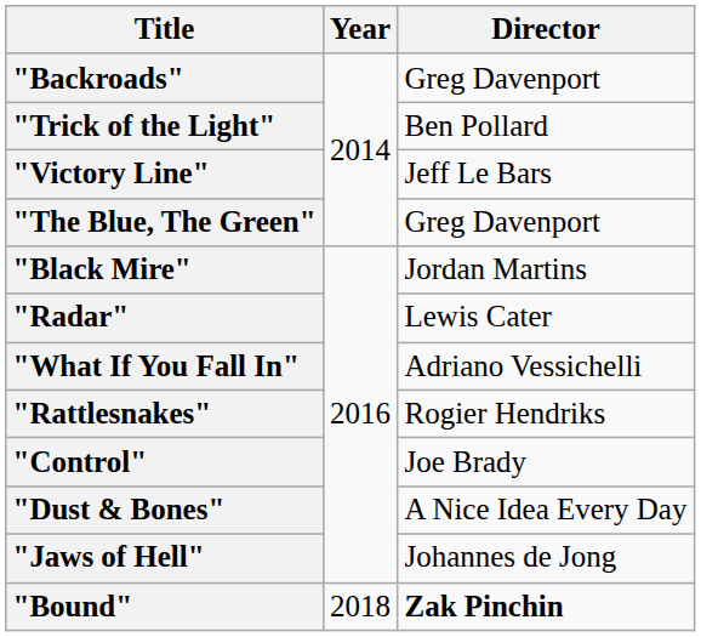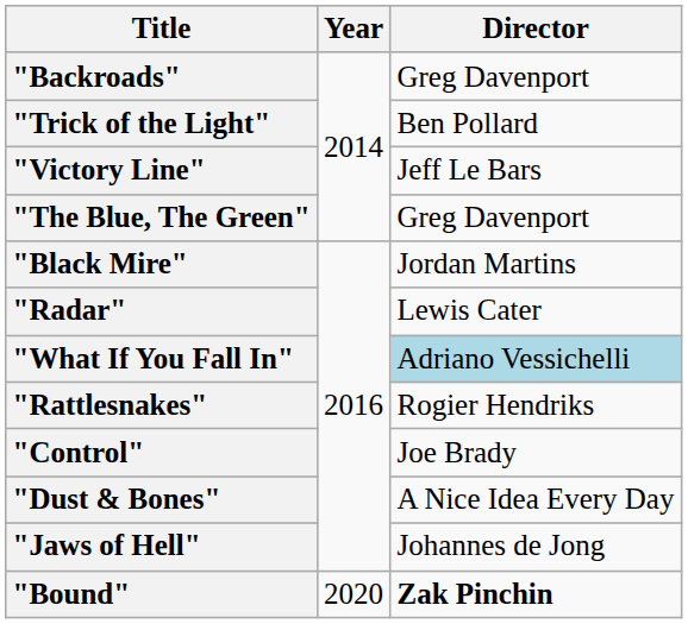 <table class="wikitable plainrowheaders" style="text-align:center;">
 <tr>
 <th scope=col>Title</th>
 <th scope=col>Year</th>
 <th scope=col>Director</th>
 </tr>
 <tr>
 <th scope="row" style="text-align:left;">"Backroads"</th>
 <td rowspan="4">2014</td>
 <td style="text-align:left;">Greg Davenport</td>
 </tr>
 <tr>
 <th scope="row" style="text-align:left;">"Trick of the Light"</th>
 <td style="text-align:left;">Ben Pollard</td>
 </tr>
 <tr>
 <th scope="row" style="text-align:left;">"Victory Line"</th>
 <td style="text-align:left;">Jeff Le Bars</td>
 </tr>
 <tr>
 <th scope="row" style="text-align:left;">"The Blue, The Green"</th>
 <td style="text-align:left;">Greg Davenport</td>
 </tr>
 <tr>
 <th scope="row" style="text-align:left;">"Black Mire"</th>
 <td rowspan="7">2016</td>
 <td style="text-align:left;">Jordan Martins</td>
 </tr>
 <tr>
 <th scope="row" style="text-align:left;">"Radar"</th>
 <td style="text-align:left;">Lewis Cater</td>
 </tr>
 <tr>
 <th scope="row" style="text-align:left;">"What If You Fall In"</th>
-<td style="text-align:left;">Adriano Vessichelli</td>
+<td style="background: lightblue; text-align:left;">Adriano Vessichelli</td>
 </tr>
 <tr>
 <th scope="row" style="text-align:left;">"Rattlesnakes"</th>
 <td style="text-align:left;">Rogier Hendriks</td>
 </tr>
 <tr>
 <th scope="row" style="text-align:left;">"Control"</th>
 <td style="text-align:left;">Joe Brady</td>
 </tr>
 <tr>
 <th scope="row" style="text-align:left;">"Dust & Bones"</th>
 <td style="text-align:left;">A Nice Idea Every Day</td>
 </tr>
 <tr>
 <th scope="row" style="text-align:left;">"Jaws of Hell"</th>
 <td style="text-align:left;">Johannes de Jong</td>
 </tr>
 <tr>
 <th scope="row" style="text-align:left;">"Bound"</th>
-<td>2018</td>
+<td>2020</td>
 <td style="text-align:left;"><strong>Zak Pinchin</strong></td>
 </tr>
 </table>
